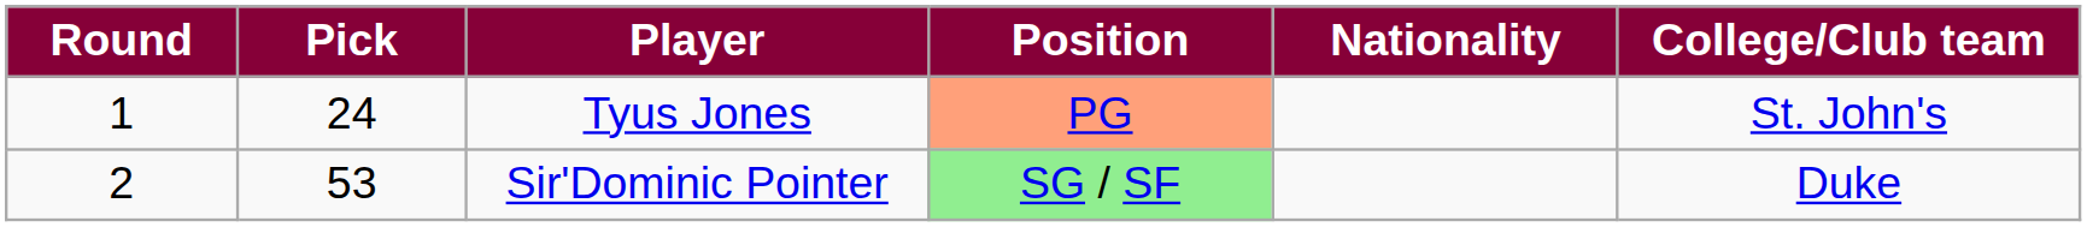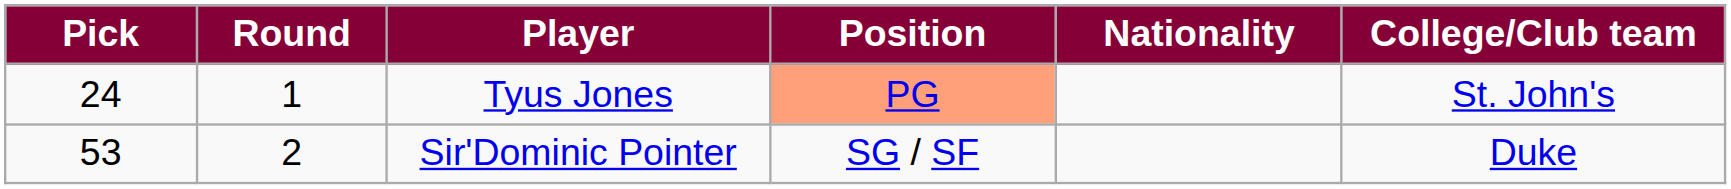 <table class="wikitable sortable sortable">
 <tr>
+<th style="background:#860038; color:#FFFFFF" width="10%">Pick</th>
 <th style="background:#860038; color:#FFFFFF" width="10%">Round</th>
-<th style="background:#860038; color:#FFFFFF" width="10%">Pick</th>
 <th style="background:#860038; color:#FFFFFF" width="20%">Player</th>
 <th style="background:#860038; color:#FFFFFF" width="15%">Position</th>
 <th style="background:#860038; color:#FFFFFF" width="15%">Nationality</th>
 <th style="background:#860038; color:#FFFFFF" width="20%">College/Club team</th>
 </tr>
 <tr style="text-align: center">
+<td>24</td>
 <td>1</td>
-<td>24</td>
 <td><a href='#'>Tyus Jones</a></td>
 <td style="background: lightsalmon;"><a href='#'>PG</a></td>
 <td></td>
 <td><a href='#'>St. John's</a></td>
 </tr>
 <tr style="text-align: center">
+<td>53</td>
 <td>2</td>
-<td>53</td>
 <td><a href='#'>Sir'Dominic Pointer</a></td>
-<td style="background: lightgreen;"><a href='#'>SG</a> / <a href='#'>SF</a></td>
+<td><a href='#'>SG</a> / <a href='#'>SF</a></td>
 <td></td>
 <td><a href='#'>Duke</a></td>
 </tr>
 </table>
